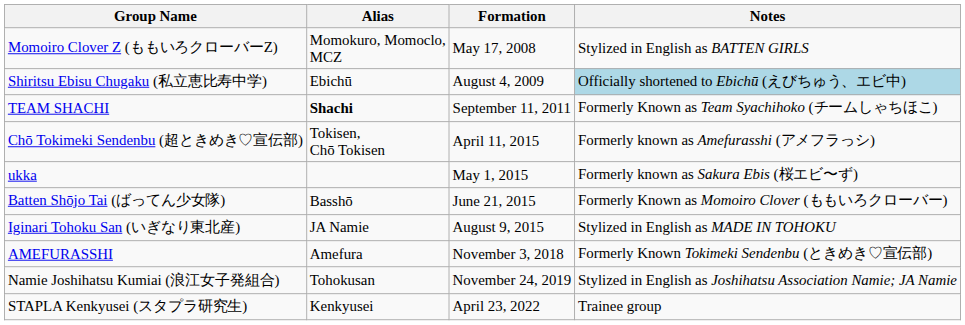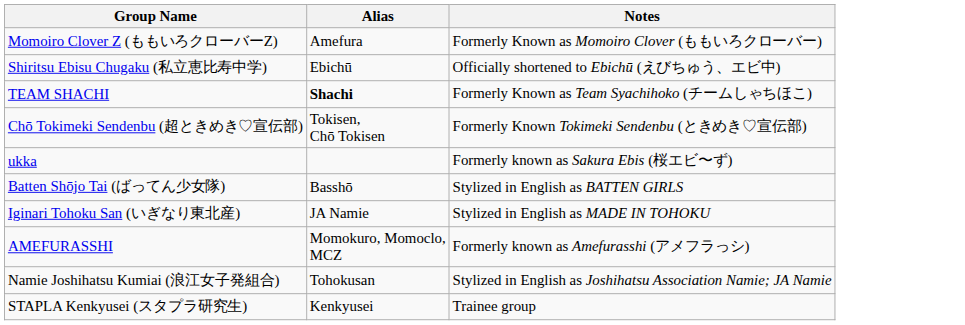 <table class="wikitable">
 <tr>
 <th>Group Name</th>
 <th>Alias</th>
-<th>Formation</th>
 <th>Notes</th>
 </tr>
 <tr>
 <td><a href='#'>Momoiro Clover Z</a> (ももいろクローバーZ)</td>
-<td>Momokuro, Momoclo,<br>MCZ</td>
-<td>May 17, 2008</td>
-<td>Stylized in English as <em>BATTEN GIRLS</em></td>
+<td>Amefura</td>
+<td>Formerly Known as <em>Momoiro Clover</em> (ももいろクローバー)</td>
 </tr>
 <tr>
 <td><a href='#'>Shiritsu Ebisu Chugaku</a> (私立恵比寿中学)</td>
 <td>Ebichū</td>
-<td>August 4, 2009</td>
-<td style="background: lightblue;">Officially shortened to <em>Ebichū</em> (えびちゅう、エビ中)</td>
+<td>Officially shortened to <em>Ebichū</em> (えびちゅう、エビ中)</td>
 </tr>
 <tr>
 <td><a href='#'>TEAM SHACHI</a></td>
 <td><strong>Shachi</strong></td>
-<td>September 11, 2011</td>
 <td>Formerly Known as <em>Team Syachihoko</em> (チームしゃちほこ)</td>
 </tr>
 <tr>
 <td><a href='#'>Chō Tokimeki Sendenbu</a> (超ときめき♡宣伝部)</td>
 <td>Tokisen,<br>Chō Tokisen</td>
-<td>April 11, 2015</td>
-<td>Formerly known as <em>Amefurasshi</em> (アメフラっシ)</td>
+<td>Formerly Known <em>Tokimeki Sendenbu</em> (ときめき♡宣伝部)</td>
 </tr>
 <tr>
 <td><a href='#'>ukka</a></td>
 <td></td>
-<td>May 1, 2015</td>
 <td>Formerly known as <em>Sakura Ebis</em> (桜エビ〜ず)</td>
 </tr>
 <tr>
 <td><a href='#'>Batten Shōjo Tai</a> (ばってん少女隊)</td>
 <td>Basshō</td>
-<td>June 21, 2015</td>
-<td>Formerly Known as <em>Momoiro Clover</em> (ももいろクローバー)</td>
+<td>Stylized in English as <em>BATTEN GIRLS</em></td>
 </tr>
 <tr>
 <td><a href='#'>Iginari Tohoku San</a> (いぎなり東北産)</td>
 <td>JA Namie</td>
-<td>August 9, 2015</td>
 <td>Stylized in English as <em>MADE IN TOHOKU</em></td>
 </tr>
 <tr>
 <td><a href='#'>AMEFURASSHI</a></td>
-<td>Amefura</td>
-<td>November 3, 2018</td>
-<td>Formerly Known <em>Tokimeki Sendenbu</em> (ときめき♡宣伝部)</td>
+<td>Momokuro, Momoclo,<br>MCZ</td>
+<td>Formerly known as <em>Amefurasshi</em> (アメフラっシ)</td>
 </tr>
 <tr>
 <td>Namie Joshihatsu Kumiai (浪江女子発組合)</td>
 <td>Tohokusan</td>
-<td>November 24, 2019</td>
 <td>Stylized in English as <em>Joshihatsu Association Namie; JA Namie</em></td>
 </tr>
 <tr>
 <td>STAPLA Kenkyusei  (スタプラ研究生)</td>
 <td>Kenkyusei</td>
-<td>April 23, 2022</td>
 <td>Trainee group</td>
 </tr>
 </table>
